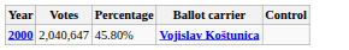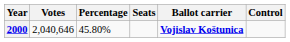 <table class="wikitable">
 <tr>
 <th>Year</th>
 <th>Votes</th>
 <th>Percentage</th>
+<th>Seats</th>
 <th>Ballot carrier</th>
 <th>Control</th>
 </tr>
 <tr>
 <th><strong><a href='#'>2000</a></strong></th>
-<td>2,040,647</td>
+<td>2,040,646</td>
 <td>45.80%</td>
+<td></td>
 <td><strong><a href='#'>Vojislav Koštunica</a></strong></td>
 <td></td>
 </tr>
 </table>
